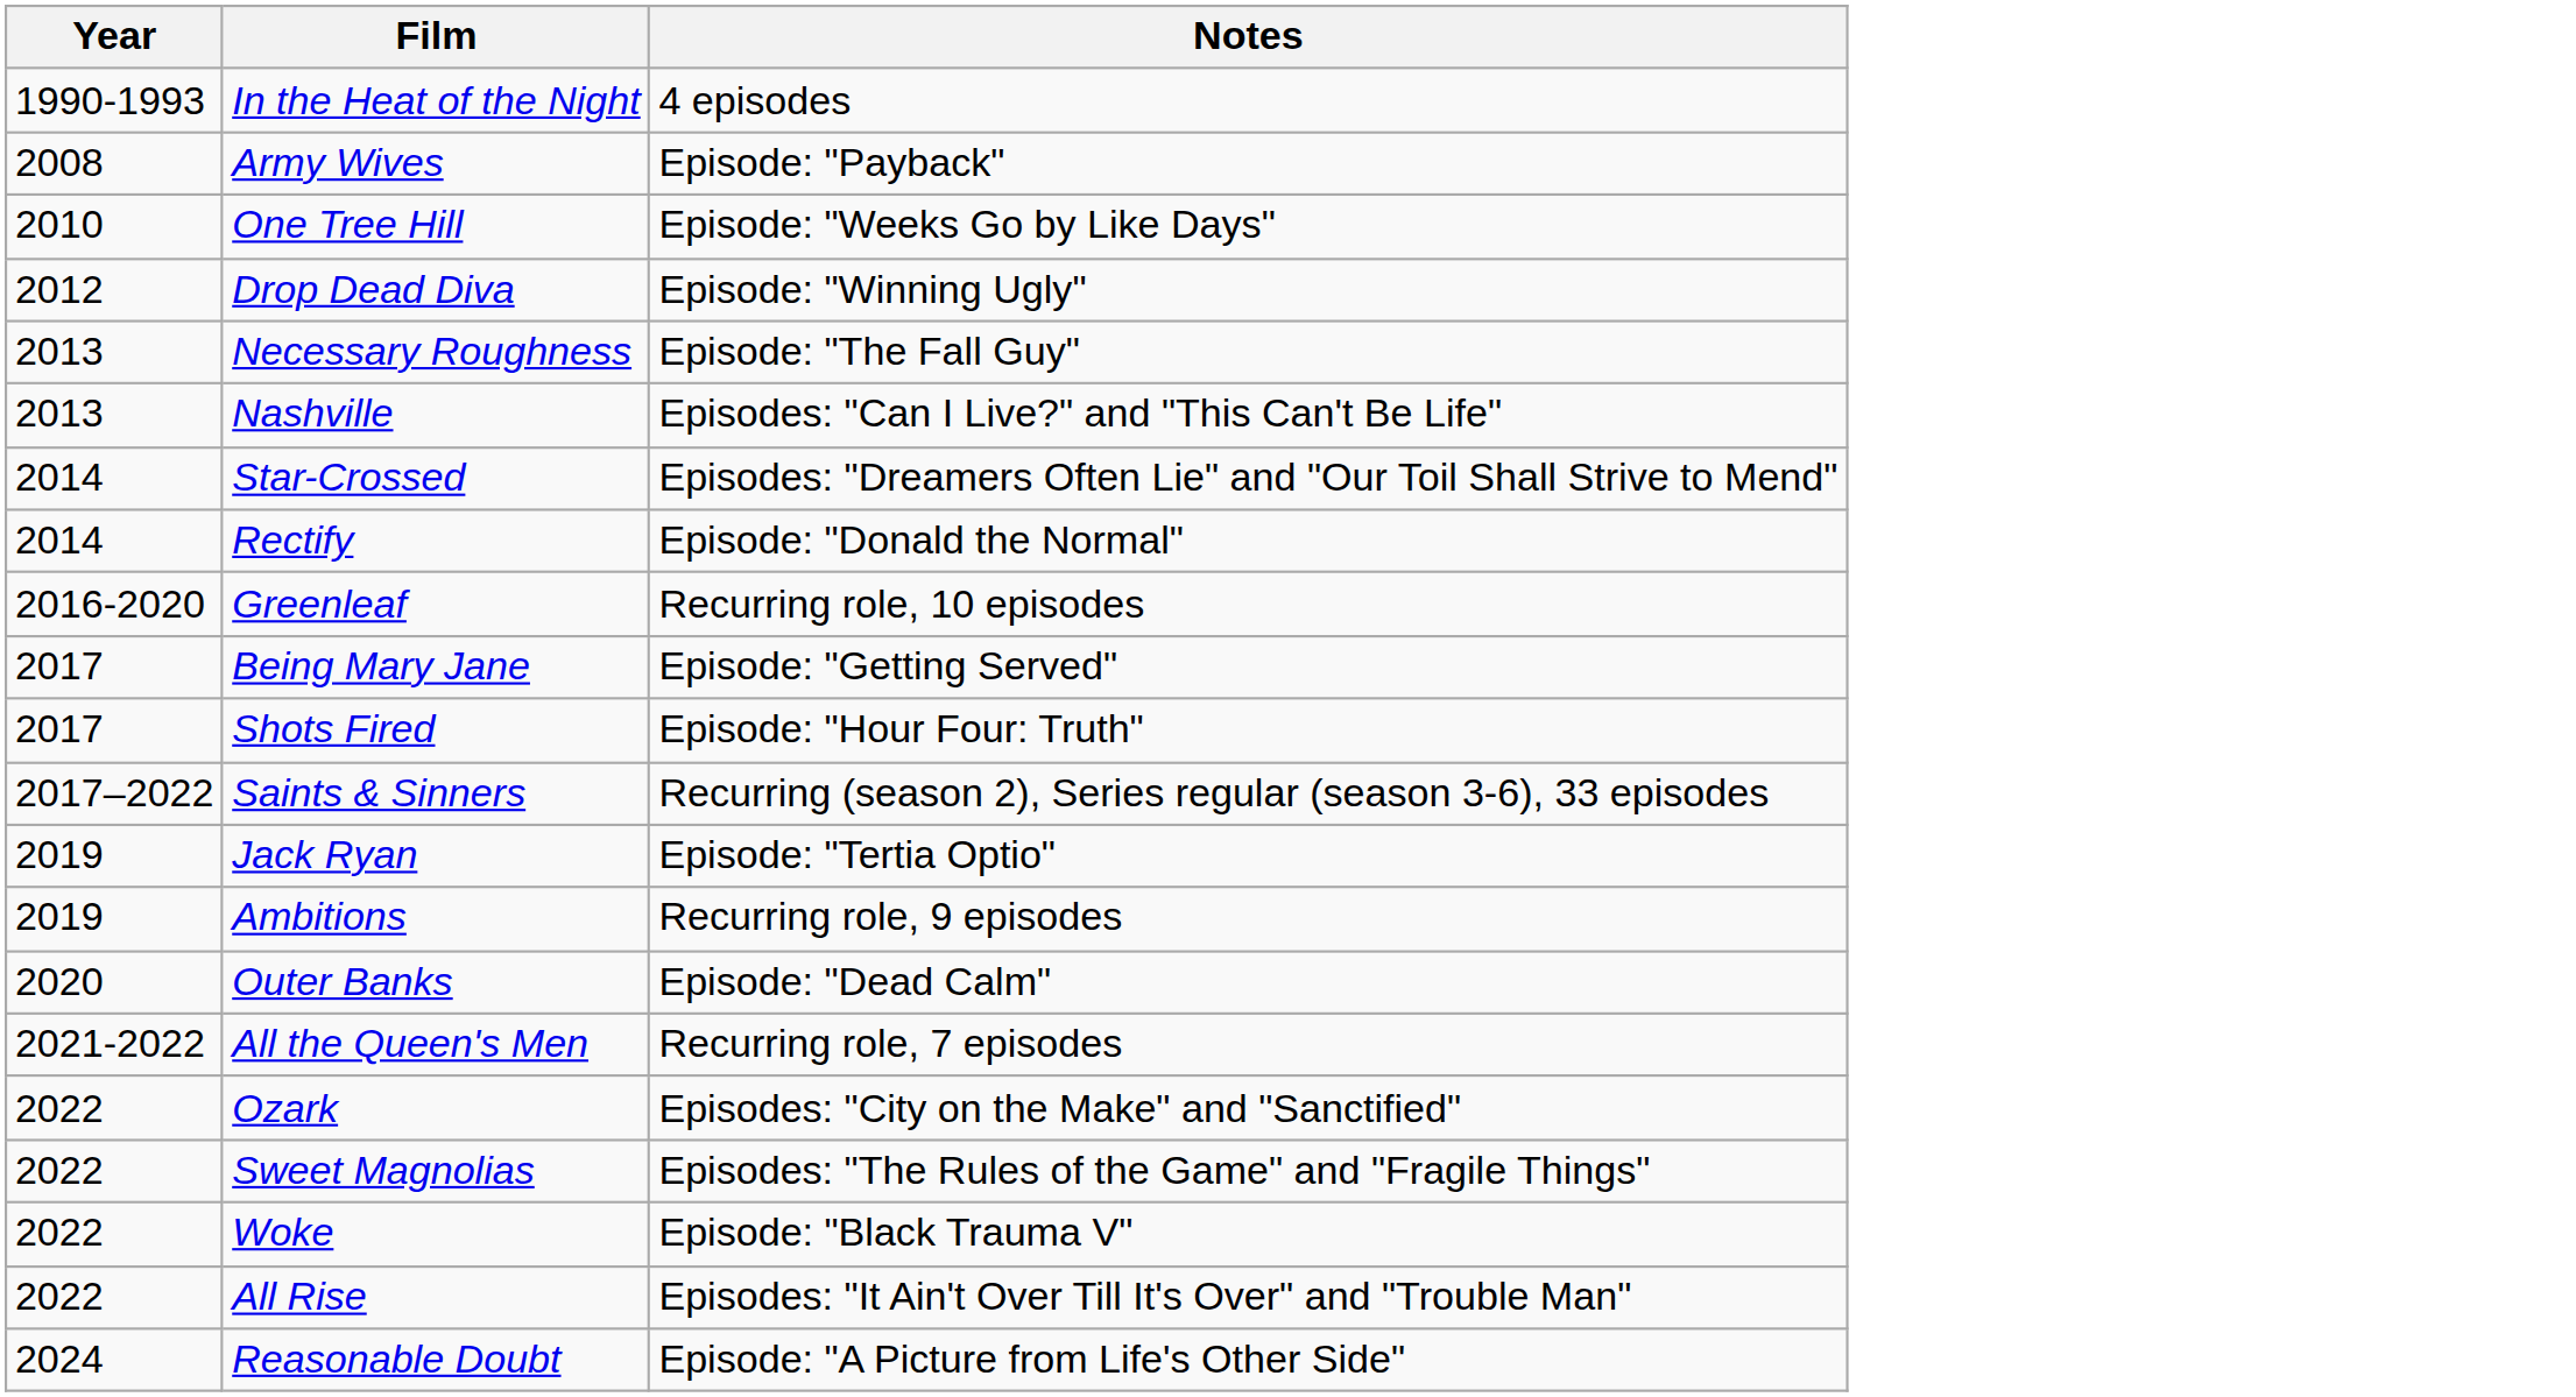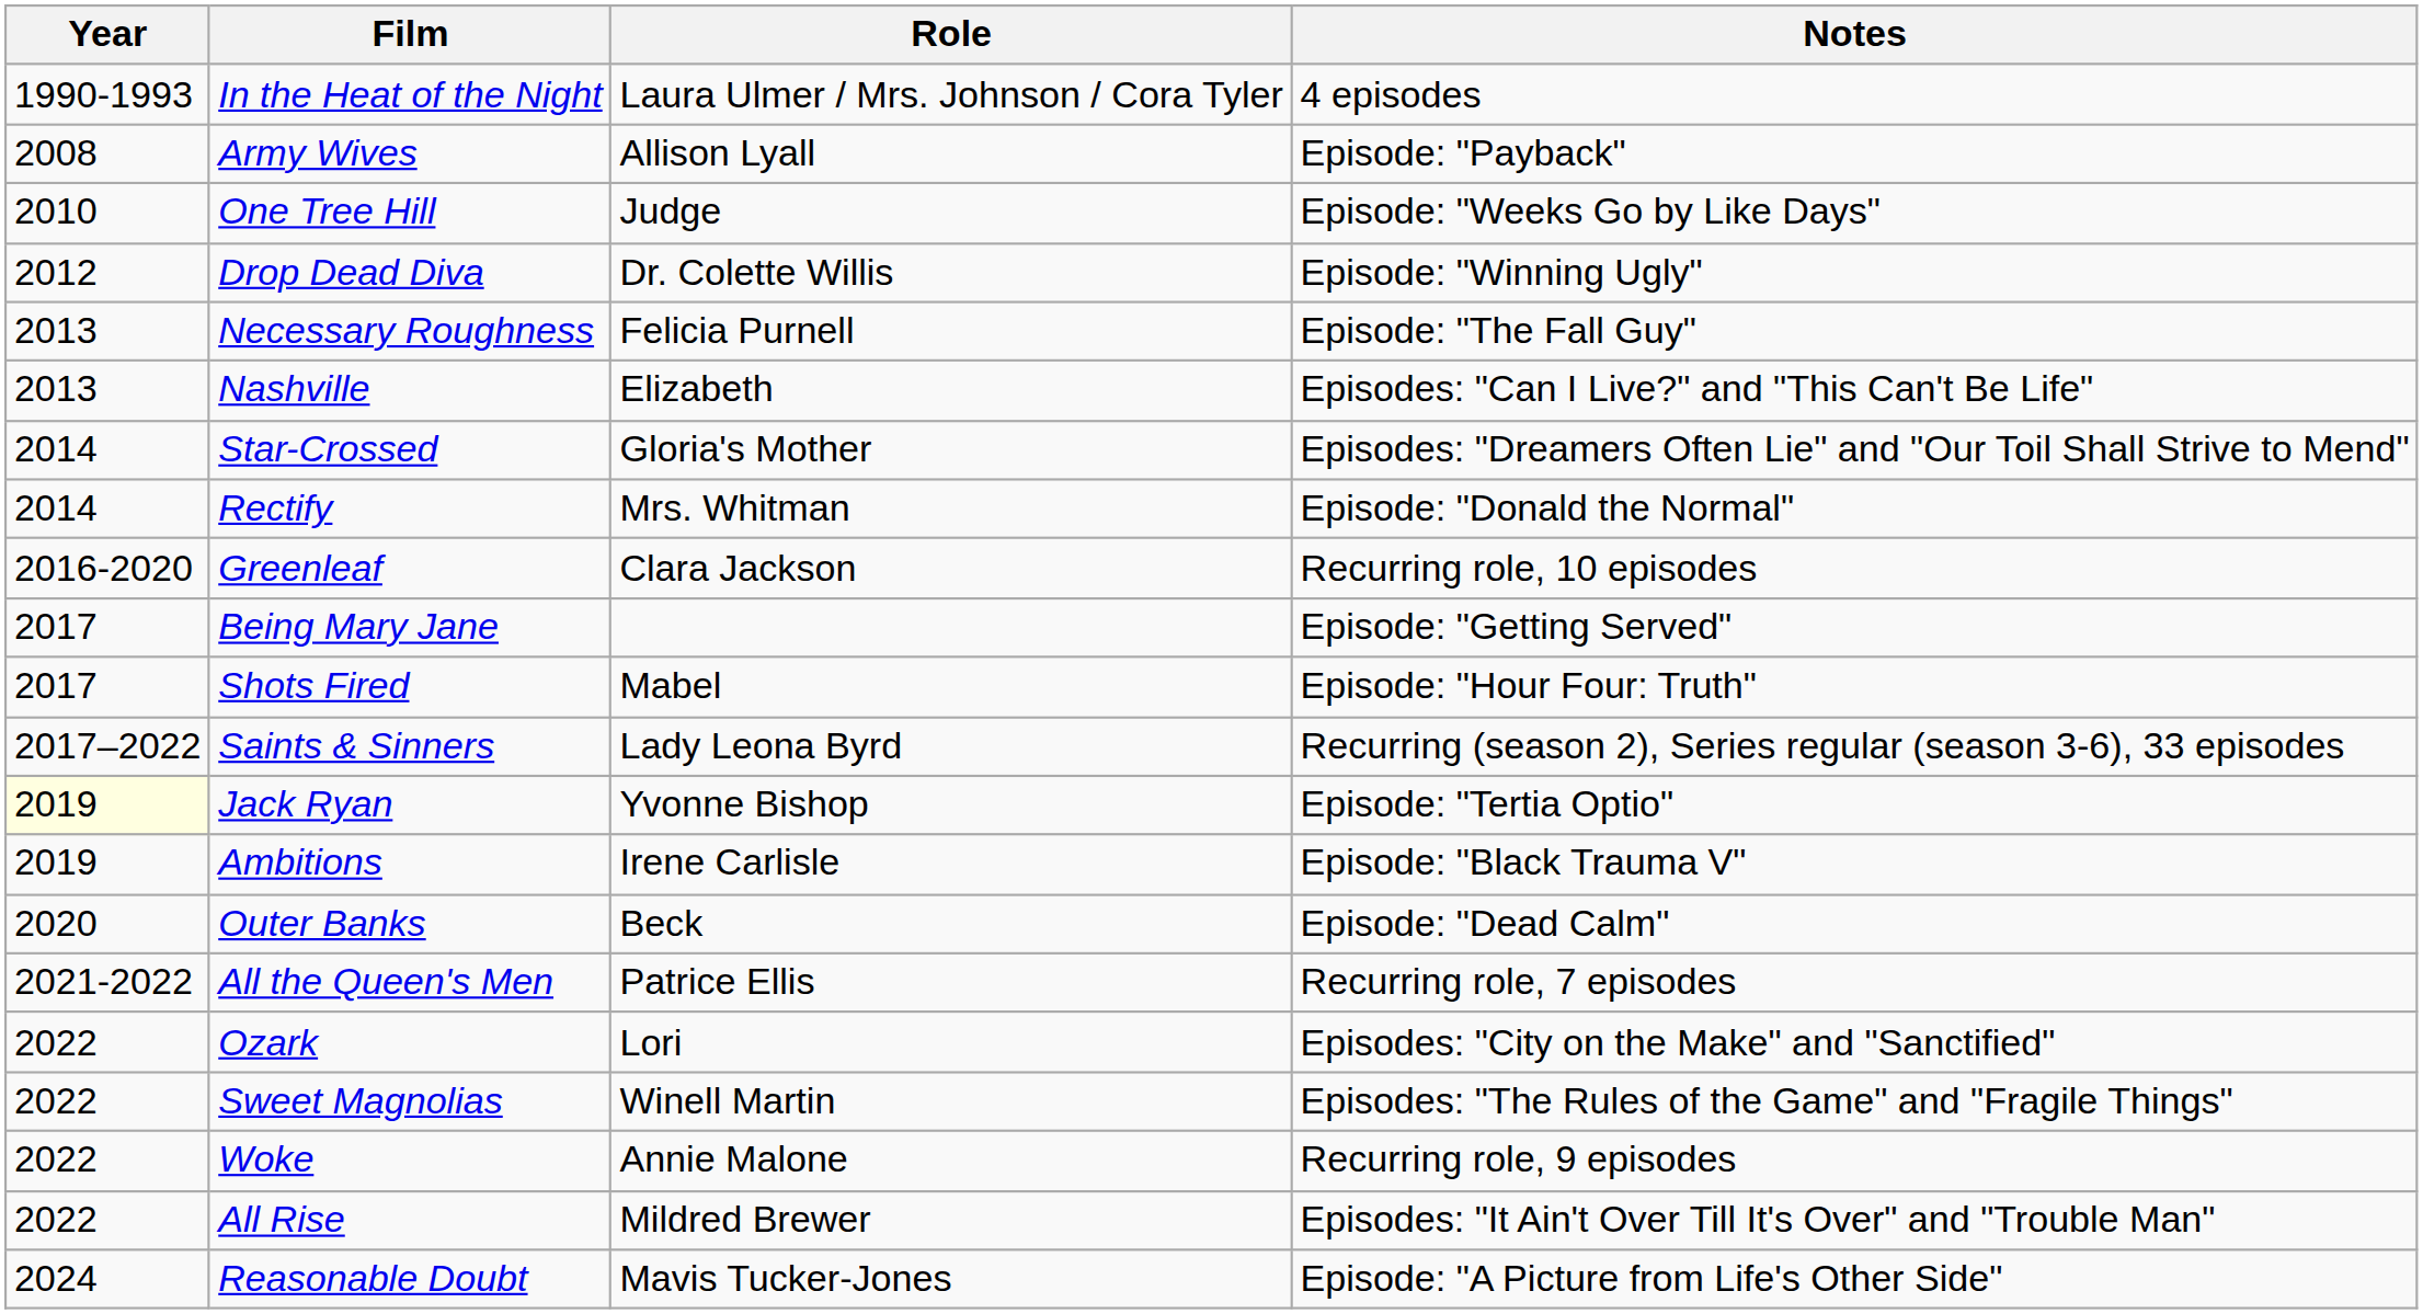 <table class="wikitable sortable">
 <tr>
 <th>Year</th>
 <th>Film</th>
+<th>Role</th>
 <th>Notes</th>
 </tr>
 <tr>
 <td>1990-1993</td>
 <td><em><a href='#'>In the Heat of the Night</a> </em></td>
+<td>Laura Ulmer / Mrs. Johnson / Cora Tyler</td>
 <td>4 episodes</td>
 </tr>
 <tr>
 <td>2008</td>
 <td><em><a href='#'>Army Wives</a></em></td>
+<td>Allison Lyall</td>
 <td>Episode: "Payback"</td>
 </tr>
 <tr>
 <td>2010</td>
 <td><em><a href='#'>One Tree Hill</a></em></td>
+<td>Judge</td>
 <td>Episode: "Weeks Go by Like Days"</td>
 </tr>
 <tr>
 <td>2012</td>
 <td><em><a href='#'>Drop Dead Diva</a></em></td>
+<td>Dr. Colette Willis</td>
 <td>Episode: "Winning Ugly"</td>
 </tr>
 <tr>
 <td>2013</td>
 <td><em><a href='#'>Necessary Roughness</a></em></td>
+<td>Felicia Purnell</td>
 <td>Episode: "The Fall Guy"</td>
 </tr>
 <tr>
 <td>2013</td>
 <td><em><a href='#'>Nashville</a></em></td>
+<td>Elizabeth</td>
 <td>Episodes: "Can I Live?" and "This Can't Be Life"</td>
 </tr>
 <tr>
 <td>2014</td>
 <td><em><a href='#'>Star-Crossed</a></em></td>
+<td>Gloria's Mother</td>
 <td>Episodes: "Dreamers Often Lie" and "Our Toil Shall Strive to Mend"</td>
 </tr>
 <tr>
 <td>2014</td>
 <td><em><a href='#'>Rectify</a></em></td>
+<td>Mrs. Whitman</td>
 <td>Episode: "Donald the Normal"</td>
 </tr>
 <tr>
 <td>2016-2020</td>
 <td><em><a href='#'>Greenleaf</a></em></td>
+<td>Clara Jackson</td>
 <td>Recurring role, 10 episodes</td>
 </tr>
 <tr>
 <td>2017</td>
 <td><em><a href='#'>Being Mary Jane</a></em></td>
+<td></td>
 <td>Episode: "Getting Served"</td>
 </tr>
 <tr>
 <td>2017</td>
 <td><em><a href='#'>Shots Fired</a></em></td>
+<td>Mabel</td>
 <td>Episode: "Hour Four: Truth"</td>
 </tr>
 <tr>
 <td>2017–2022</td>
 <td><em><a href='#'>Saints & Sinners</a></em></td>
+<td>Lady Leona Byrd</td>
 <td>Recurring (season 2), Series regular (season 3-6), 33 episodes</td>
 </tr>
 <tr>
-<td>2019</td>
+<td style="background: lightyellow;">2019</td>
 <td><em><a href='#'>Jack Ryan</a></em></td>
+<td>Yvonne Bishop</td>
 <td>Episode: "Tertia Optio"</td>
 </tr>
 <tr>
 <td>2019</td>
 <td><em><a href='#'>Ambitions</a></em></td>
-<td>Recurring role, 9 episodes</td>
+<td>Irene Carlisle</td>
+<td>Episode: "Black Trauma V"</td>
 </tr>
 <tr>
 <td>2020</td>
 <td><em><a href='#'>Outer Banks</a></em></td>
+<td>Beck</td>
 <td>Episode: "Dead Calm"</td>
 </tr>
 <tr>
 <td>2021-2022</td>
 <td><em><a href='#'>All the Queen's Men</a></em></td>
+<td>Patrice Ellis</td>
 <td>Recurring role, 7 episodes</td>
 </tr>
 <tr>
 <td>2022</td>
 <td><em><a href='#'>Ozark</a></em></td>
+<td>Lori</td>
 <td>Episodes: "City on the Make" and "Sanctified"</td>
 </tr>
 <tr>
 <td>2022</td>
 <td><em><a href='#'>Sweet Magnolias</a></em></td>
+<td>Winell Martin</td>
 <td>Episodes: "The Rules of the Game" and "Fragile Things"</td>
 </tr>
 <tr>
 <td>2022</td>
 <td><em><a href='#'>Woke</a></em></td>
-<td>Episode: "Black Trauma V"</td>
+<td>Annie Malone</td>
+<td>Recurring role, 9 episodes</td>
 </tr>
 <tr>
 <td>2022</td>
 <td><em><a href='#'>All Rise</a></em></td>
+<td>Mildred Brewer</td>
 <td>Episodes: "It Ain't Over Till It's Over" and "Trouble Man"</td>
 </tr>
 <tr>
 <td>2024</td>
 <td><em><a href='#'>Reasonable Doubt</a></em></td>
+<td>Mavis Tucker-Jones</td>
 <td>Episode: "A Picture from Life's Other Side"</td>
 </tr>
 </table>
